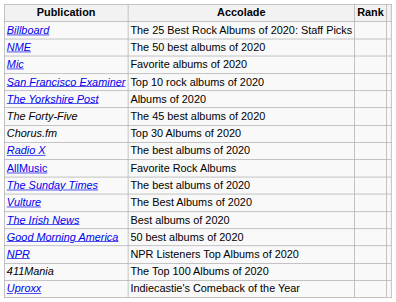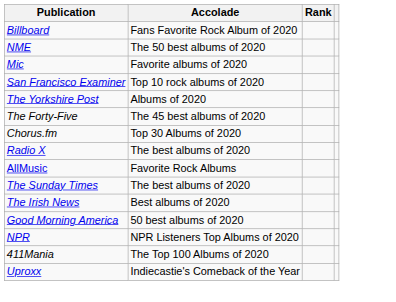 <table class="wikitable sortable">
 <tr>
 <th>Publication</th>
 <th>Accolade</th>
 <th>Rank</th>
 <th class="unsortable"></th>
 </tr>
 <tr>
 <td><em><a href='#'>Billboard</a></em></td>
-<td>The 25 Best Rock Albums of 2020: Staff Picks</td>
+<td>Fans Favorite Rock Album of 2020</td>
 <td></td>
 <td></td>
 </tr>
 <tr>
 <td><em><a href='#'>NME</a></em></td>
 <td>The 50 best albums of 2020</td>
 <td></td>
 <td></td>
 </tr>
 <tr>
 <td><em><a href='#'>Mic</a></em></td>
 <td>Favorite albums of 2020</td>
 <td></td>
 <td></td>
 </tr>
 <tr>
 <td><em><a href='#'>San Francisco Examiner</a></em></td>
 <td>Top 10 rock albums of 2020</td>
 <td></td>
 <td></td>
 </tr>
 <tr>
 <td><em><a href='#'>The Yorkshire Post</a></em></td>
 <td>Albums of 2020</td>
 <td></td>
 <td></td>
 </tr>
 <tr>
 <td><em>The Forty-Five</em></td>
 <td>The 45 best albums of 2020</td>
 <td></td>
 <td></td>
 </tr>
 <tr>
 <td><em>Chorus.fm</em></td>
 <td>Top 30 Albums of 2020</td>
 <td></td>
 <td></td>
 </tr>
 <tr>
 <td><em><a href='#'>Radio X</a></em></td>
 <td>The best albums of 2020</td>
 <td></td>
 <td></td>
 </tr>
 <tr>
 <td><a href='#'>AllMusic</a></td>
 <td>Favorite Rock Albums</td>
 <td></td>
 <td></td>
 </tr>
 <tr>
 <td><em><a href='#'>The Sunday Times</a></em></td>
 <td>The best albums of 2020</td>
 <td></td>
 <td></td>
 </tr>
 <tr>
-<td><em><a href='#'>Vulture</a></em></td>
-<td>The Best Albums of 2020</td>
-<td></td>
-<td></td>
-</tr>
-<tr>
 <td><em><a href='#'>The Irish News</a></em></td>
 <td>Best albums of 2020</td>
 <td></td>
 <td></td>
 </tr>
 <tr>
 <td><em><a href='#'>Good Morning America</a></em></td>
 <td>50 best albums of 2020</td>
 <td></td>
 <td></td>
 </tr>
 <tr>
 <td><em><a href='#'>NPR</a></em></td>
 <td>NPR Listeners Top Albums of 2020</td>
 <td></td>
 <td></td>
 </tr>
 <tr>
 <td><em>411Mania</em></td>
 <td>The Top 100 Albums of 2020</td>
 <td></td>
 <td></td>
 </tr>
 <tr>
 <td><em><a href='#'>Uproxx</a></em></td>
 <td>Indiecastie's Comeback of the Year</td>
 <td></td>
 <td></td>
 </tr>
 </table>
